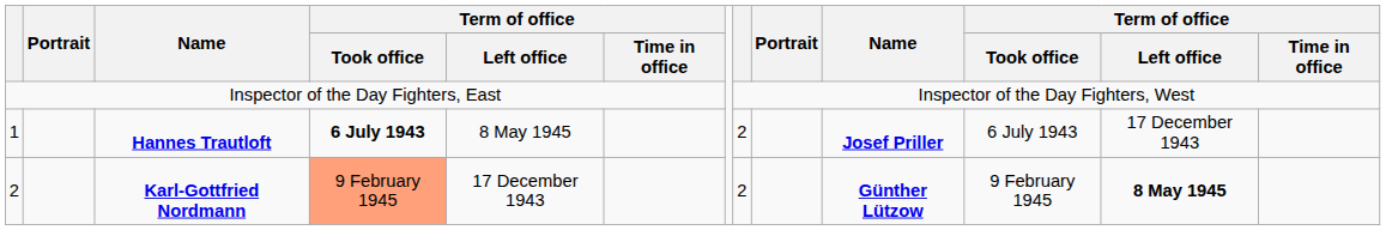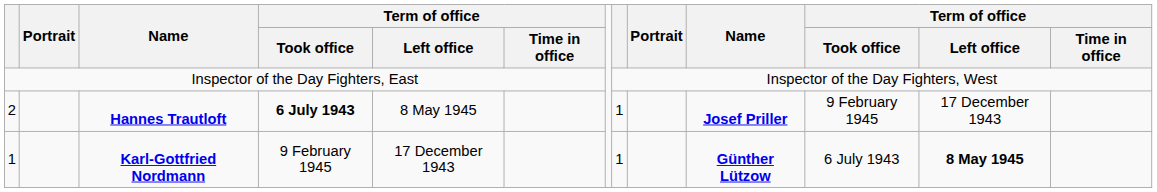 <table class="wikitable" style="text-align:center">
 <tr>
 <th rowspan=2></th>
 <th rowspan=2>Portrait</th>
 <th rowspan=2>Name<br></th>
 <th colspan=3>Term of office</th>
 <td rowspan=5></td>
 <th rowspan=2></th>
 <th rowspan=2>Portrait</th>
 <th rowspan=2>Name<br></th>
 <th colspan=3>Term of office</th>
 </tr>
 <tr>
 <th>Took office</th>
 <th>Left office</th>
 <th>Time in office</th>
 <th>Took office</th>
 <th>Left office</th>
 <th>Time in office</th>
 </tr>
 <tr>
 <td colspan=6>Inspector of the Day Fighters, East</td>
 <td colspan=6>Inspector of the Day Fighters, West</td>
 </tr>
 <tr>
-<td>1</td>
+<td>2</td>
 <td></td>
 <td><br><strong><a href='#'>Hannes Trautloft</a></strong><br></td>
 <td><strong>6 July 1943</strong></td>
 <td>8 May 1945</td>
 <td></td>
-<td>2</td>
+<td>1</td>
 <td></td>
 <td><br><strong><a href='#'>Josef Priller</a></strong><br></td>
-<td>6 July 1943</td>
+<td>9 February 1945</td>
 <td>17 December 1943</td>
 <td></td>
 </tr>
 <tr>
-<td>2</td>
+<td>1</td>
 <td></td>
 <td><br><strong><a href='#'>Karl-Gottfried Nordmann</a></strong><br></td>
-<td style="background: lightsalmon;">9 February 1945</td>
+<td>9 February 1945</td>
 <td>17 December 1943</td>
 <td></td>
-<td>2</td>
+<td>1</td>
 <td></td>
 <td><br><strong><a href='#'>Günther Lützow</a></strong><br></td>
-<td>9 February 1945</td>
+<td>6 July 1943</td>
 <td><strong>8 May 1945</strong></td>
 <td></td>
 </tr>
 </table>
